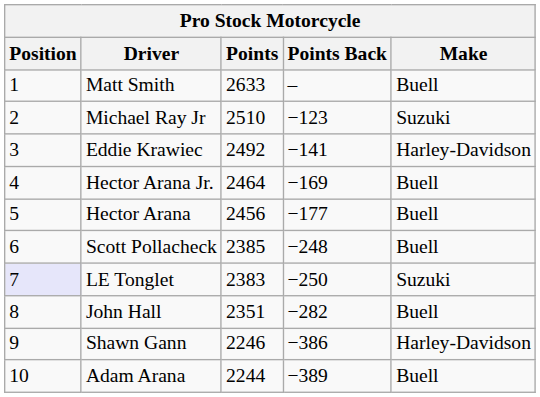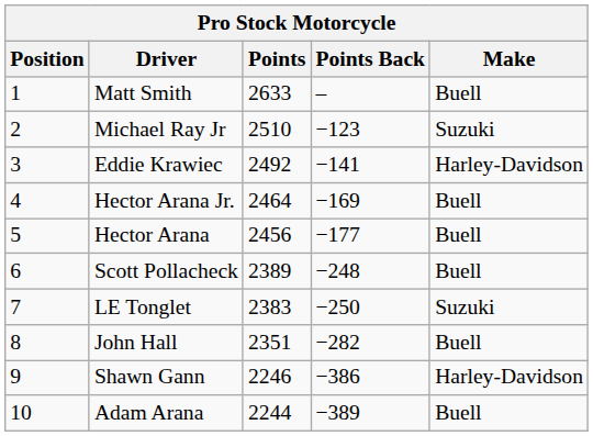 <table class="wikitable" style="font-size:90%;">
 <tr>
 <th colspan="5">Pro Stock Motorcycle</th>
 </tr>
 <tr>
 <th>Position</th>
 <th>Driver</th>
 <th>Points</th>
 <th>Points Back</th>
 <th>Make</th>
 </tr>
 <tr>
 <td>1</td>
 <td>Matt Smith</td>
 <td>2633</td>
 <td>–</td>
 <td>Buell</td>
 </tr>
 <tr>
 <td>2</td>
 <td>Michael Ray Jr</td>
 <td>2510</td>
 <td>−123</td>
 <td>Suzuki</td>
 </tr>
 <tr>
 <td>3</td>
 <td>Eddie Krawiec</td>
 <td>2492</td>
 <td>−141</td>
 <td>Harley-Davidson</td>
 </tr>
 <tr>
 <td>4</td>
 <td>Hector Arana Jr.</td>
 <td>2464</td>
 <td>−169</td>
 <td>Buell</td>
 </tr>
 <tr>
 <td>5</td>
 <td>Hector Arana</td>
 <td>2456</td>
 <td>−177</td>
 <td>Buell</td>
 </tr>
 <tr>
 <td>6</td>
 <td>Scott Pollacheck</td>
-<td>2385</td>
+<td>2389</td>
 <td>−248</td>
 <td>Buell</td>
 </tr>
 <tr>
-<td style="background: lavender;">7</td>
+<td>7</td>
 <td>LE Tonglet</td>
 <td>2383</td>
 <td>−250</td>
 <td>Suzuki</td>
 </tr>
 <tr>
 <td>8</td>
 <td>John Hall</td>
 <td>2351</td>
 <td>−282</td>
 <td>Buell</td>
 </tr>
 <tr>
 <td>9</td>
 <td>Shawn Gann</td>
 <td>2246</td>
 <td>−386</td>
 <td>Harley-Davidson</td>
 </tr>
 <tr>
 <td>10</td>
 <td>Adam Arana</td>
 <td>2244</td>
 <td>−389</td>
 <td>Buell</td>
 </tr>
 </table>
